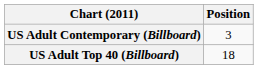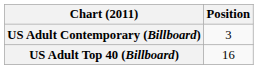 <table class="wikitable sortable plainrowheaders">
 <tr>
 <th>Chart (2011)</th>
 <th>Position</th>
 </tr>
 <tr>
 <th scope="row">US Adult Contemporary (<em>Billboard</em>)</th>
 <td style="text-align:center;">3</td>
 </tr>
 <tr>
 <th scope="row">US Adult Top 40 (<em>Billboard</em>)</th>
-<td style="text-align:center;">18</td>
+<td style="text-align:center;">16</td>
 </tr>
 </table>
